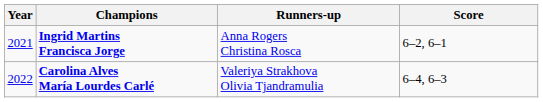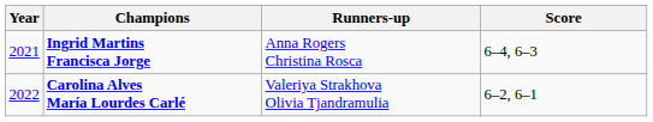 <table class="wikitable" style="font-size:90%">
 <tr>
 <th>Year</th>
 <th width="200">Champions</th>
 <th width="200">Runners-up</th>
 <th width="150">Score</th>
 </tr>
 <tr>
 <td><a href='#'>2021</a></td>
 <td> <strong><a href='#'>Ingrid Martins</a></strong> <br>  <strong><a href='#'>Francisca Jorge</a></strong></td>
 <td> <a href='#'>Anna Rogers</a> <br>  <a href='#'>Christina Rosca</a></td>
-<td>6–2, 6–1</td>
+<td>6–4, 6–3</td>
 </tr>
 <tr>
 <td><a href='#'>2022</a></td>
 <td> <strong><a href='#'>Carolina Alves</a></strong> <br>  <strong><a href='#'>María Lourdes Carlé</a></strong></td>
 <td> <a href='#'>Valeriya Strakhova</a> <br>  <a href='#'>Olivia Tjandramulia</a></td>
-<td>6–4, 6–3</td>
+<td>6–2, 6–1</td>
 </tr>
 </table>
